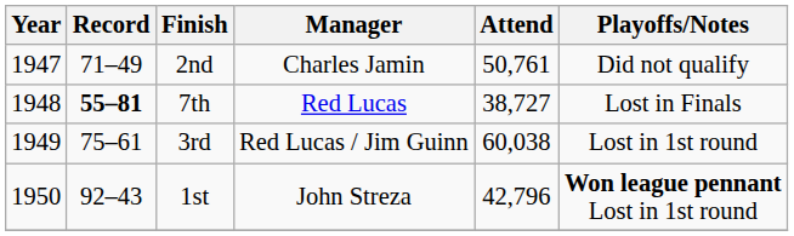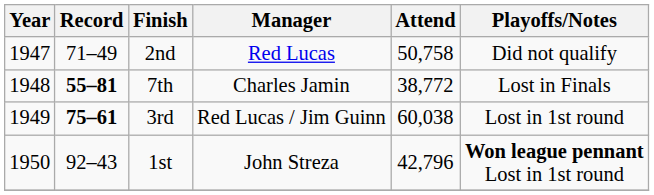 <table class="wikitable" style="text-align:center">
 <tr>
 <th>Year</th>
 <th>Record</th>
 <th>Finish</th>
 <th>Manager</th>
 <th>Attend</th>
 <th>Playoffs/Notes</th>
 </tr>
 <tr align=center>
 <td>1947</td>
 <td>71–49</td>
 <td>2nd</td>
-<td>Charles Jamin</td>
-<td>50,761</td>
+<td><a href='#'>Red Lucas</a></td>
+<td>50,758</td>
 <td>Did not qualify</td>
 </tr>
 <tr align=center>
 <td>1948</td>
 <td><strong>55–81</strong></td>
 <td>7th</td>
-<td><a href='#'>Red Lucas</a></td>
-<td>38,727</td>
+<td>Charles Jamin</td>
+<td>38,772</td>
 <td>Lost in Finals</td>
 </tr>
 <tr align=center>
 <td>1949</td>
-<td>75–61</td>
+<td><strong>75–61</strong></td>
 <td>3rd</td>
 <td>Red Lucas / Jim Guinn</td>
 <td>60,038</td>
 <td>Lost in 1st round</td>
 </tr>
 <tr align=center>
 <td>1950</td>
 <td>92–43</td>
 <td>1st</td>
 <td>John Streza</td>
 <td>42,796</td>
 <td><strong>Won league pennant</strong><br>Lost in 1st round</td>
 </tr>
 <tr align=center>
 </tr>
 </table>
